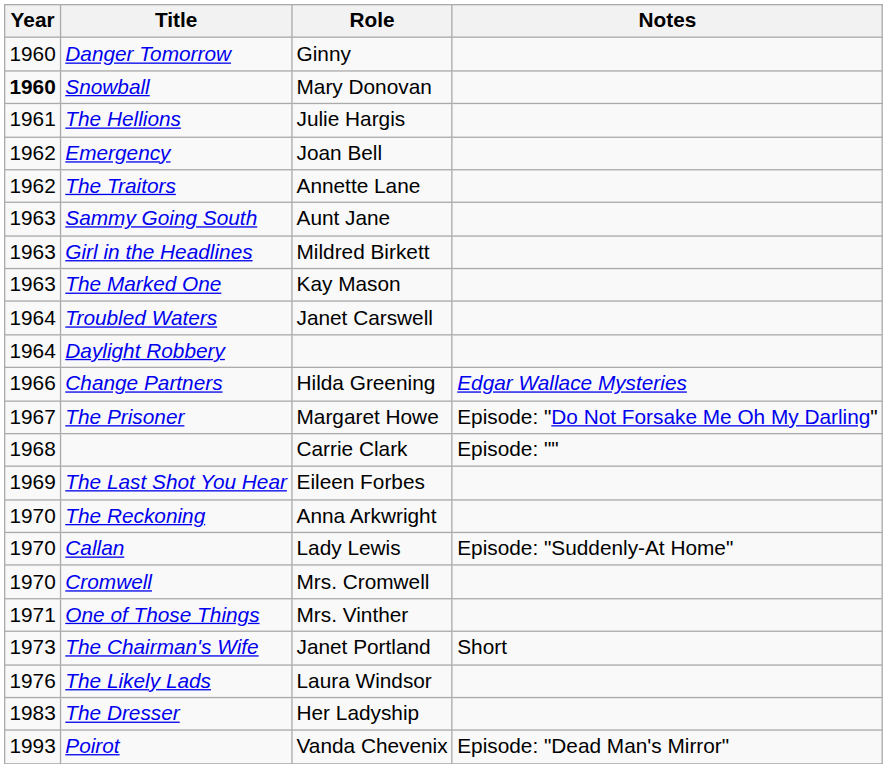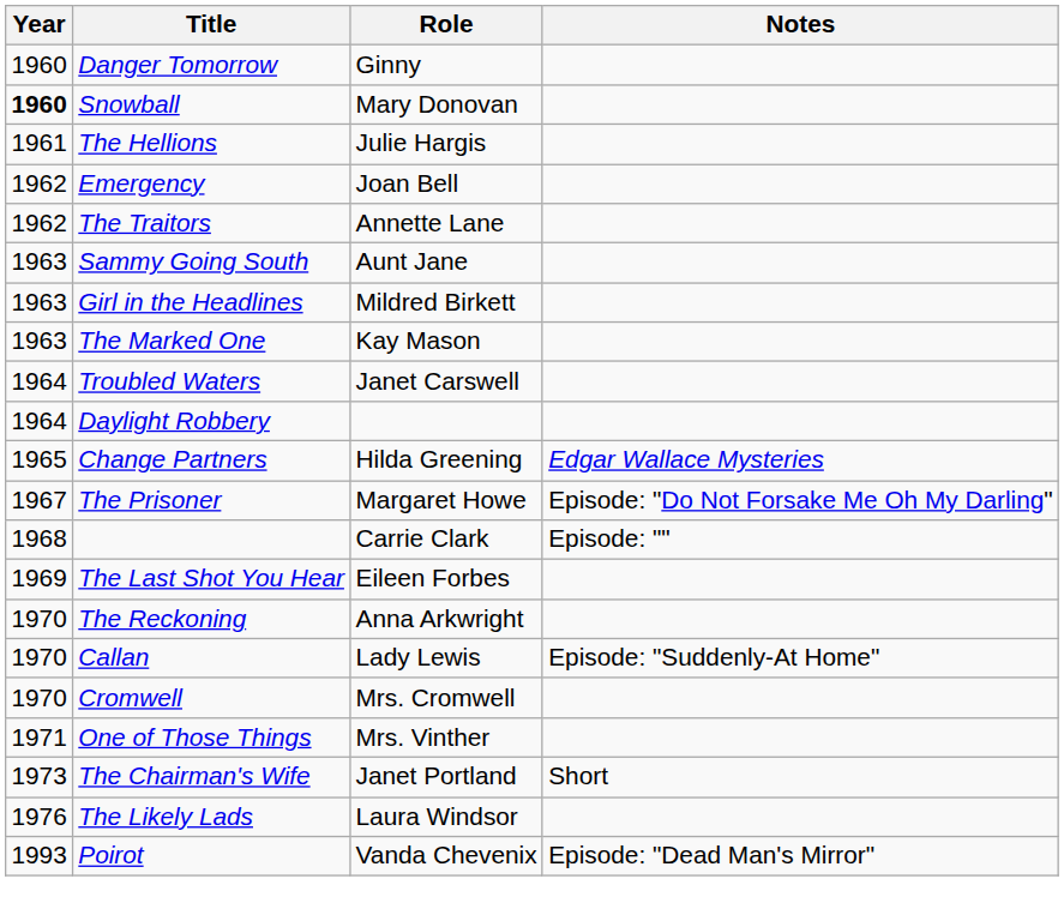 <table class="wikitable">
 <tr>
 <th>Year</th>
 <th>Title</th>
 <th>Role</th>
 <th>Notes</th>
 </tr>
 <tr>
 <td>1960</td>
 <td><em><a href='#'>Danger Tomorrow</a></em></td>
 <td>Ginny</td>
 <td></td>
 </tr>
 <tr>
 <td><strong>1960</strong></td>
 <td><em><a href='#'>Snowball</a></em></td>
 <td>Mary Donovan</td>
 <td></td>
 </tr>
 <tr>
 <td>1961</td>
 <td><em><a href='#'>The Hellions</a></em></td>
 <td>Julie Hargis</td>
 <td></td>
 </tr>
 <tr>
 <td>1962</td>
 <td><em><a href='#'>Emergency</a></em></td>
 <td>Joan Bell</td>
 <td></td>
 </tr>
 <tr>
 <td>1962</td>
 <td><em><a href='#'>The Traitors</a></em></td>
 <td>Annette Lane</td>
 <td></td>
 </tr>
 <tr>
 <td>1963</td>
 <td><em><a href='#'>Sammy Going South</a></em></td>
 <td>Aunt Jane</td>
 <td></td>
 </tr>
 <tr>
 <td>1963</td>
 <td><em><a href='#'>Girl in the Headlines</a></em></td>
 <td>Mildred Birkett</td>
 <td></td>
 </tr>
 <tr>
 <td>1963</td>
 <td><em><a href='#'>The Marked One</a></em></td>
 <td>Kay Mason</td>
 <td></td>
 </tr>
 <tr>
 <td>1964</td>
 <td><em><a href='#'>Troubled Waters</a></em></td>
 <td>Janet Carswell</td>
 <td></td>
 </tr>
 <tr>
 <td>1964</td>
 <td><em><a href='#'>Daylight Robbery</a></em></td>
 <td></td>
 <td></td>
 </tr>
 <tr>
-<td>1966</td>
+<td>1965</td>
 <td><em><a href='#'>Change Partners</a></em></td>
 <td>Hilda Greening</td>
 <td><em><a href='#'>Edgar Wallace Mysteries</a></em></td>
 </tr>
 <tr>
 <td>1967</td>
 <td><em><a href='#'>The Prisoner</a></em></td>
 <td>Margaret Howe</td>
 <td>Episode: "<a href='#'>Do Not Forsake Me Oh My Darling</a>"</td>
 </tr>
 <tr>
 <td>1968</td>
 <td><em></em></td>
 <td>Carrie Clark</td>
 <td>Episode: ""</td>
 </tr>
 <tr>
 <td>1969</td>
 <td><em><a href='#'>The Last Shot You Hear</a></em></td>
 <td>Eileen Forbes</td>
 <td></td>
 </tr>
 <tr>
 <td>1970</td>
 <td><em><a href='#'>The Reckoning</a></em></td>
 <td>Anna Arkwright</td>
 <td></td>
 </tr>
 <tr>
 <td>1970</td>
 <td><em><a href='#'>Callan</a></em></td>
 <td>Lady Lewis</td>
 <td>Episode: "Suddenly-At Home"</td>
 </tr>
 <tr>
 <td>1970</td>
 <td><em><a href='#'>Cromwell</a></em></td>
 <td>Mrs. Cromwell</td>
 <td></td>
 </tr>
 <tr>
 <td>1971</td>
 <td><em><a href='#'>One of Those Things</a></em></td>
 <td>Mrs. Vinther</td>
 <td></td>
 </tr>
 <tr>
 <td>1973</td>
 <td><em><a href='#'>The Chairman's Wife</a></em></td>
 <td>Janet Portland</td>
 <td>Short</td>
 </tr>
 <tr>
 <td>1976</td>
 <td><em><a href='#'>The Likely Lads</a></em></td>
 <td>Laura Windsor</td>
 <td></td>
 </tr>
 <tr>
-<td>1983</td>
-<td><em><a href='#'>The Dresser</a></em></td>
-<td>Her Ladyship</td>
-<td></td>
-</tr>
-<tr>
 <td>1993</td>
 <td><em><a href='#'>Poirot</a></em></td>
 <td>Vanda Chevenix</td>
 <td>Episode: "Dead Man's Mirror"</td>
 </tr>
 </table>
